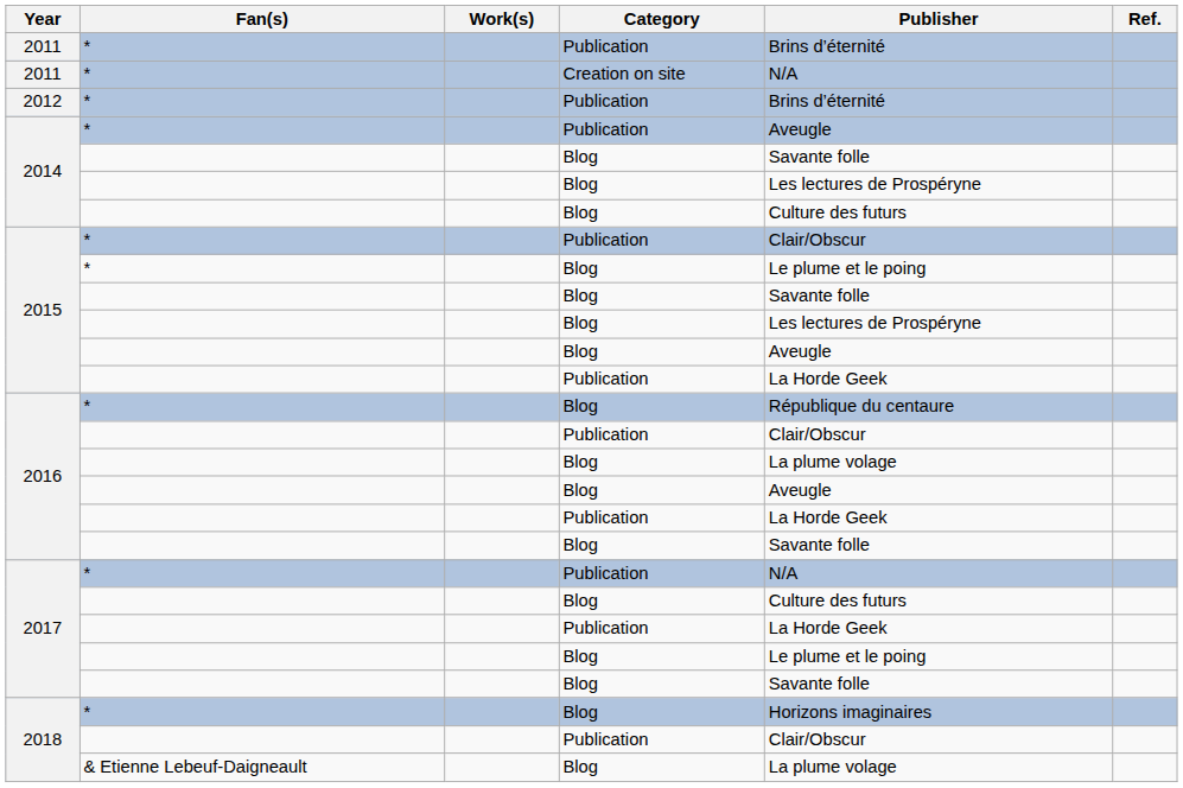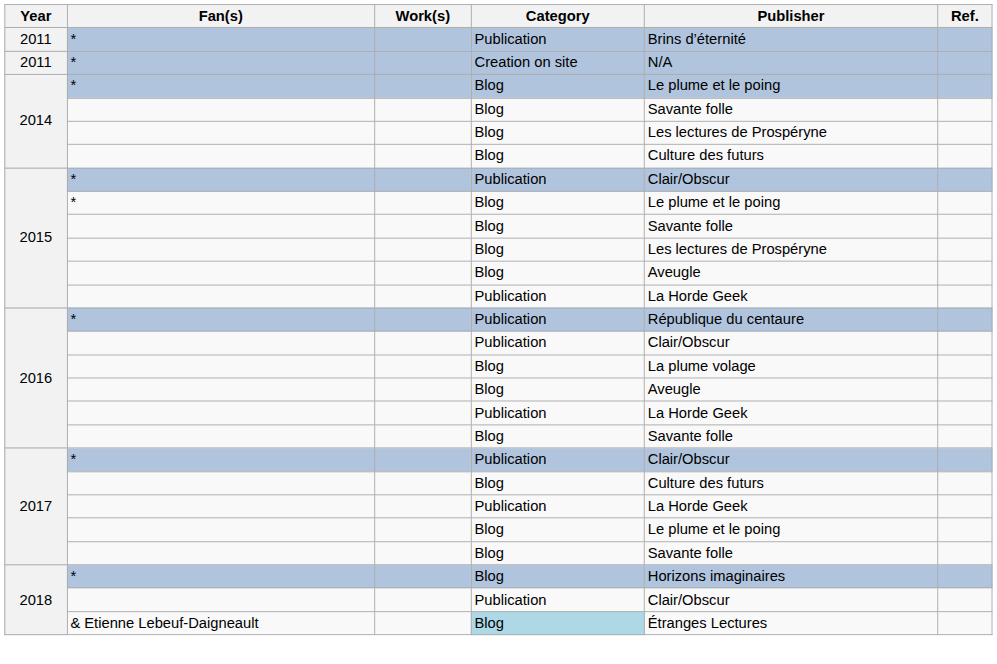 <table class="sortable wikitable" width="85%" cellpadding="6" style="margin: 1em auto 1em auto">
 <tr>
 <th scope="col">Year</th>
 <th scope="col">Fan(s)</th>
 <th scope="col">Work(s)</th>
 <th scope="col">Category</th>
 <th scope="col">Publisher</th>
 <th class="unsortable">Ref.</th>
 </tr>
 <tr style="background:#B0C4DE;">
 <th scope="row" align="center" style="font-weight:normal;">2011</th>
 <td>*</td>
 <td></td>
 <td>Publication</td>
 <td>Brins d’éternité</td>
 <td align="center"></td>
 </tr>
 <tr style="background:#B0C4DE;">
 <th scope="row" align="center" style="font-weight:normal;">2011</th>
 <td>*</td>
 <td></td>
 <td>Creation on site</td>
 <td>N/A</td>
 <td align="center"></td>
 </tr>
 <tr style="background:#B0C4DE;">
-<th scope="row" align="center" style="font-weight:normal;">2012</th>
-<td>*</td>
-<td></td>
-<td>Publication</td>
-<td>Brins d’éternité</td>
-<td align="center"></td>
-</tr>
-<tr style="background:#B0C4DE;">
 <th rowspan="4" scope="row" align="center" style="font-weight:normal;">2014</th>
 <td>*</td>
 <td></td>
-<td>Publication</td>
-<td>Aveugle</td>
+<td>Blog</td>
+<td>Le plume et le poing</td>
 <td align="center"></td>
 </tr>
 <tr>
 <td></td>
 <td></td>
 <td>Blog</td>
 <td>Savante folle</td>
 <td align="center"></td>
 </tr>
 <tr>
 <td></td>
 <td></td>
 <td>Blog</td>
 <td>Les lectures de Prospéryne</td>
 <td align="center"></td>
 </tr>
 <tr>
 <td></td>
 <td></td>
 <td>Blog</td>
 <td>Culture des futurs</td>
 <td align="center"></td>
 </tr>
 <tr style="background:#B0C4DE;">
 <th rowspan="6" scope="row" align="center" style="font-weight:normal;">2015</th>
 <td>*</td>
 <td></td>
 <td>Publication</td>
 <td>Clair/Obscur</td>
 <td align="center"></td>
 </tr>
 <tr>
 <td>*</td>
 <td></td>
 <td>Blog</td>
 <td>Le plume et le poing</td>
 <td align="center"></td>
 </tr>
 <tr>
 <td></td>
 <td></td>
 <td>Blog</td>
 <td>Savante folle</td>
 <td align="center"></td>
 </tr>
 <tr>
 <td></td>
 <td></td>
 <td>Blog</td>
 <td>Les lectures de Prospéryne</td>
 <td align="center"></td>
 </tr>
 <tr>
 <td></td>
 <td></td>
 <td>Blog</td>
 <td>Aveugle</td>
 <td align="center"></td>
 </tr>
 <tr>
 <td></td>
 <td></td>
 <td>Publication</td>
 <td>La Horde Geek</td>
 <td align="center"></td>
 </tr>
 <tr style="background:#B0C4DE;">
 <th rowspan="6" scope="row" align="center" style="font-weight:normal;">2016</th>
 <td>*</td>
 <td></td>
-<td>Blog</td>
+<td>Publication</td>
 <td>République du centaure</td>
 <td align="center"></td>
 </tr>
 <tr>
 <td></td>
 <td></td>
 <td>Publication</td>
 <td>Clair/Obscur</td>
 <td align="center"></td>
 </tr>
 <tr>
 <td></td>
 <td></td>
 <td>Blog</td>
 <td>La plume volage</td>
 <td align="center"></td>
 </tr>
 <tr>
 <td></td>
 <td></td>
 <td>Blog</td>
 <td>Aveugle</td>
 <td align="center"></td>
 </tr>
 <tr>
 <td></td>
 <td></td>
 <td>Publication</td>
 <td>La Horde Geek</td>
 <td align="center"></td>
 </tr>
 <tr>
 <td></td>
 <td></td>
 <td>Blog</td>
 <td>Savante folle</td>
 <td align="center"></td>
 </tr>
 <tr style="background:#B0C4DE;">
 <th rowspan="5" scope="row" align="center" style="font-weight:normal;">2017</th>
 <td>*</td>
 <td></td>
 <td>Publication</td>
-<td>N/A</td>
+<td>Clair/Obscur</td>
 <td align="center"></td>
 </tr>
 <tr>
 <td></td>
 <td></td>
 <td>Blog</td>
 <td>Culture des futurs</td>
 <td align="center"></td>
 </tr>
 <tr>
 <td></td>
 <td></td>
 <td>Publication</td>
 <td>La Horde Geek</td>
 <td align="center"></td>
 </tr>
 <tr>
 <td></td>
 <td></td>
 <td>Blog</td>
 <td>Le plume et le poing</td>
 <td align="center"></td>
 </tr>
 <tr>
 <td></td>
 <td></td>
 <td>Blog</td>
 <td>Savante folle</td>
 <td align="center"></td>
 </tr>
 <tr style="background:#B0C4DE;">
 <th rowspan="3" scope="row" align="center" style="font-weight:normal;">2018</th>
 <td>*</td>
 <td></td>
 <td>Blog</td>
 <td>Horizons imaginaires</td>
 <td align="center"></td>
 </tr>
 <tr>
 <td></td>
 <td></td>
 <td>Publication</td>
 <td>Clair/Obscur</td>
 <td align="center"></td>
 </tr>
 <tr>
 <td> & Etienne Lebeuf-Daigneault</td>
 <td></td>
-<td>Blog</td>
-<td>La plume volage</td>
+<td style="background: lightblue;">Blog</td>
+<td>Étranges Lectures</td>
 <td align="center"></td>
 </tr>
 </table>
